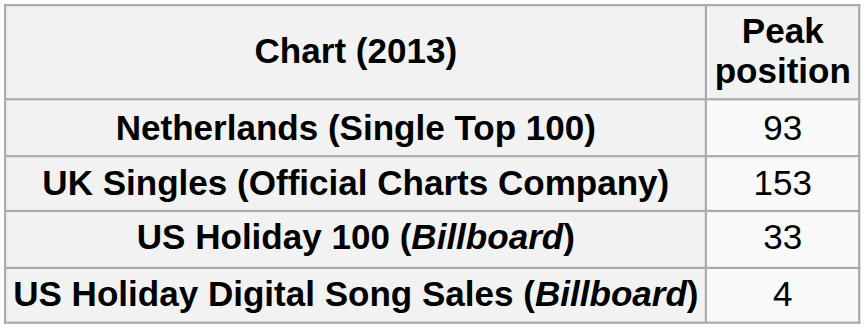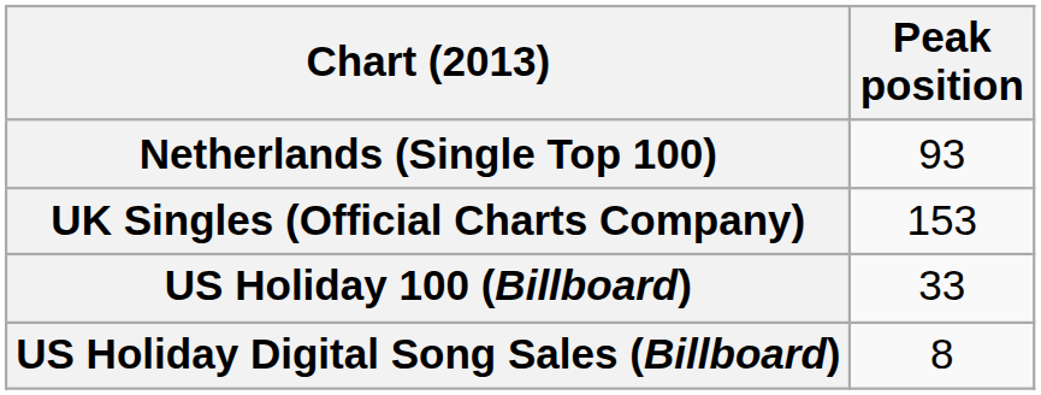 <table class="wikitable plainrowheaders sortable">
 <tr>
 <th scope="col">Chart (2013)</th>
 <th scope="col">Peak<br>position</th>
 </tr>
 <tr>
 <th scope="row">Netherlands (Single Top 100)</th>
 <td style="text-align:center;">93</td>
 </tr>
 <tr>
 <th scope="row">UK Singles (Official Charts Company)</th>
 <td style="text-align:center;">153</td>
 </tr>
 <tr>
 <th scope="row">US Holiday 100 (<em>Billboard</em>)</th>
 <td style="text-align:center;">33</td>
 </tr>
 <tr>
 <th scope="row">US Holiday Digital Song Sales (<em>Billboard</em>)</th>
-<td style="text-align:center;">4</td>
+<td style="text-align:center;">8</td>
 </tr>
 </table>
